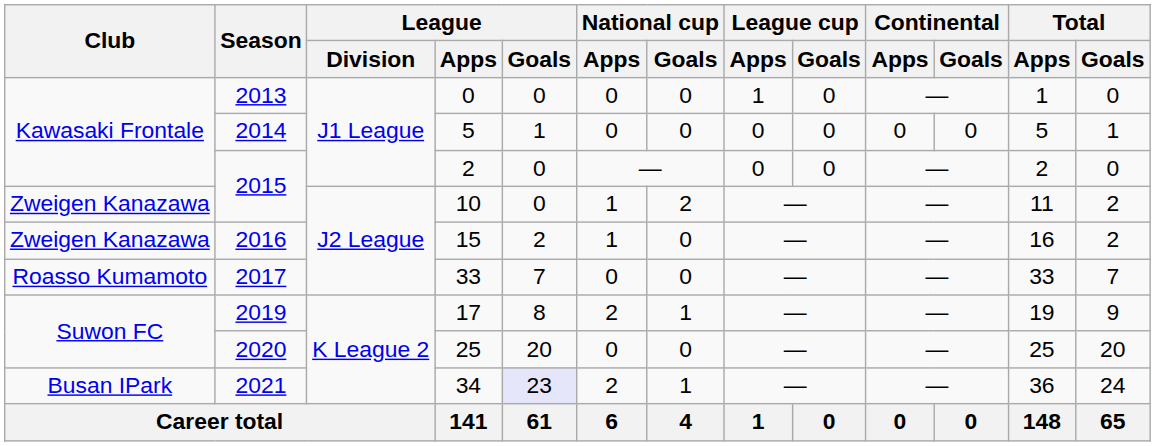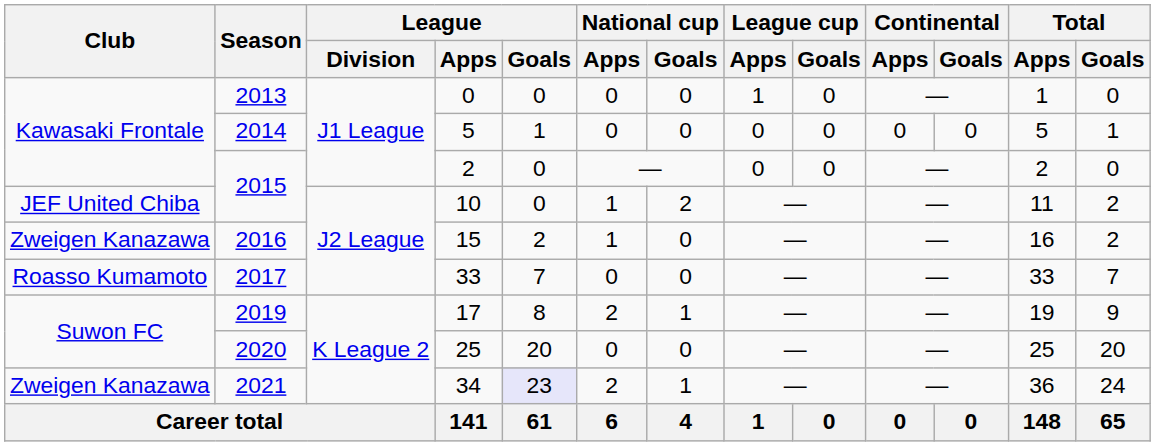 <table class="wikitable" style="text-align:center;">
 <tr>
 <th rowspan="2">Club</th>
 <th rowspan="2">Season</th>
 <th colspan="3">League</th>
 <th colspan="2">National cup</th>
 <th colspan="2">League cup</th>
 <th colspan="2">Continental</th>
 <th colspan="2">Total</th>
 </tr>
 <tr>
 <th>Division</th>
 <th>Apps</th>
 <th>Goals</th>
 <th>Apps</th>
 <th>Goals</th>
 <th>Apps</th>
 <th>Goals</th>
 <th>Apps</th>
 <th>Goals</th>
 <th>Apps</th>
 <th>Goals</th>
 </tr>
 <tr>
 <td rowspan="3" valign="center"><a href='#'>Kawasaki Frontale</a></td>
 <td><a href='#'>2013</a></td>
 <td rowspan="3" valign="center"><a href='#'>J1 League</a></td>
 <td>0</td>
 <td>0</td>
 <td>0</td>
 <td>0</td>
 <td>1</td>
 <td>0</td>
 <td colspan="2">—</td>
 <td>1</td>
 <td>0</td>
 </tr>
 <tr>
 <td><a href='#'>2014</a></td>
 <td>5</td>
 <td>1</td>
 <td>0</td>
 <td>0</td>
 <td>0</td>
 <td>0</td>
 <td>0</td>
 <td>0</td>
 <td>5</td>
 <td>1</td>
 </tr>
 <tr>
 <td rowspan="2" valign="center"><a href='#'>2015</a></td>
 <td>2</td>
 <td>0</td>
 <td colspan="2">—</td>
 <td>0</td>
 <td>0</td>
 <td colspan="2">—</td>
 <td>2</td>
 <td>0</td>
 </tr>
 <tr>
-<td><a href='#'>Zweigen Kanazawa</a></td>
+<td><a href='#'>JEF United Chiba</a></td>
 <td rowspan="3" valign="center"><a href='#'>J2 League</a></td>
 <td>10</td>
 <td>0</td>
 <td>1</td>
 <td>2</td>
 <td colspan="2">—</td>
 <td colspan="2">—</td>
 <td>11</td>
 <td>2</td>
 </tr>
 <tr>
 <td><a href='#'>Zweigen Kanazawa</a></td>
 <td><a href='#'>2016</a></td>
 <td>15</td>
 <td>2</td>
 <td>1</td>
 <td>0</td>
 <td colspan="2">—</td>
 <td colspan="2">—</td>
 <td>16</td>
 <td>2</td>
 </tr>
 <tr>
 <td><a href='#'>Roasso Kumamoto</a></td>
 <td><a href='#'>2017</a></td>
 <td>33</td>
 <td>7</td>
 <td>0</td>
 <td>0</td>
 <td colspan="2">—</td>
 <td colspan="2">—</td>
 <td>33</td>
 <td>7</td>
 </tr>
 <tr>
 <td rowspan="2"><a href='#'>Suwon FC</a></td>
 <td><a href='#'>2019</a></td>
 <td rowspan="3" valign="center"><a href='#'>K League 2</a></td>
 <td>17</td>
 <td>8</td>
 <td>2</td>
 <td>1</td>
 <td colspan="2">—</td>
 <td colspan="2">—</td>
 <td>19</td>
 <td>9</td>
 </tr>
 <tr>
 <td><a href='#'>2020</a></td>
 <td>25</td>
 <td>20</td>
 <td>0</td>
 <td>0</td>
 <td colspan="2">—</td>
 <td colspan="2">—</td>
 <td>25</td>
 <td>20</td>
 </tr>
 <tr>
-<td><a href='#'>Busan IPark</a></td>
+<td><a href='#'>Zweigen Kanazawa</a></td>
 <td><a href='#'>2021</a></td>
 <td>34</td>
 <td style="background: lavender;">23</td>
 <td>2</td>
 <td>1</td>
 <td colspan="2">—</td>
 <td colspan="2">—</td>
 <td>36</td>
 <td>24</td>
 </tr>
 <tr>
 <th colspan="3">Career total</th>
 <th>141</th>
 <th>61</th>
 <th>6</th>
 <th>4</th>
 <th>1</th>
 <th>0</th>
 <th>0</th>
 <th>0</th>
 <th>148</th>
 <th>65</th>
 </tr>
 </table>
